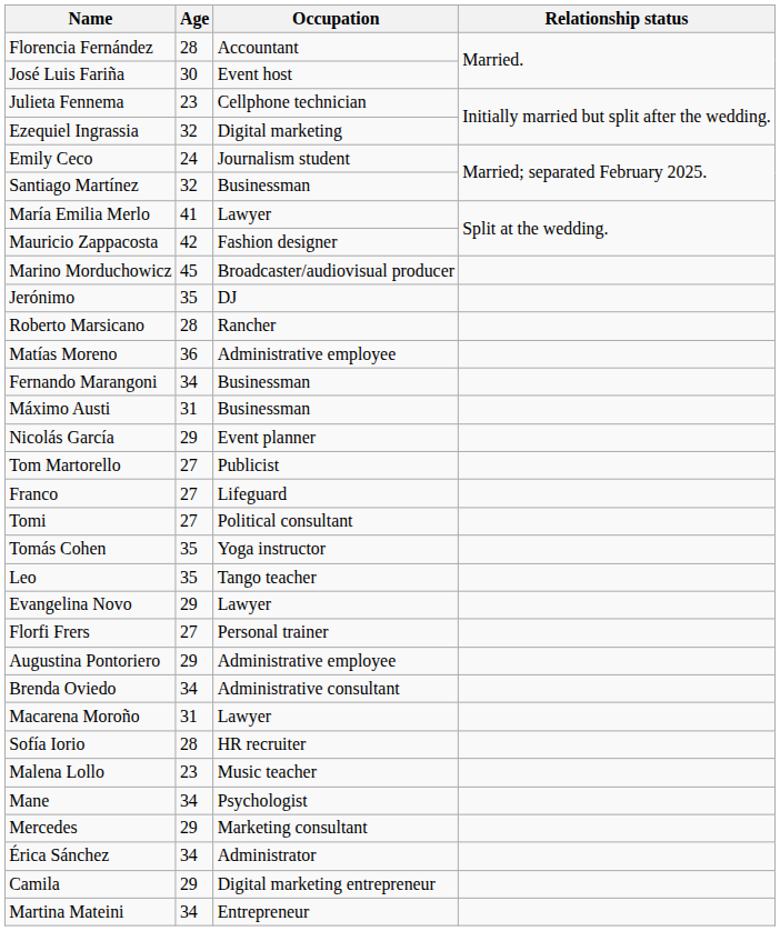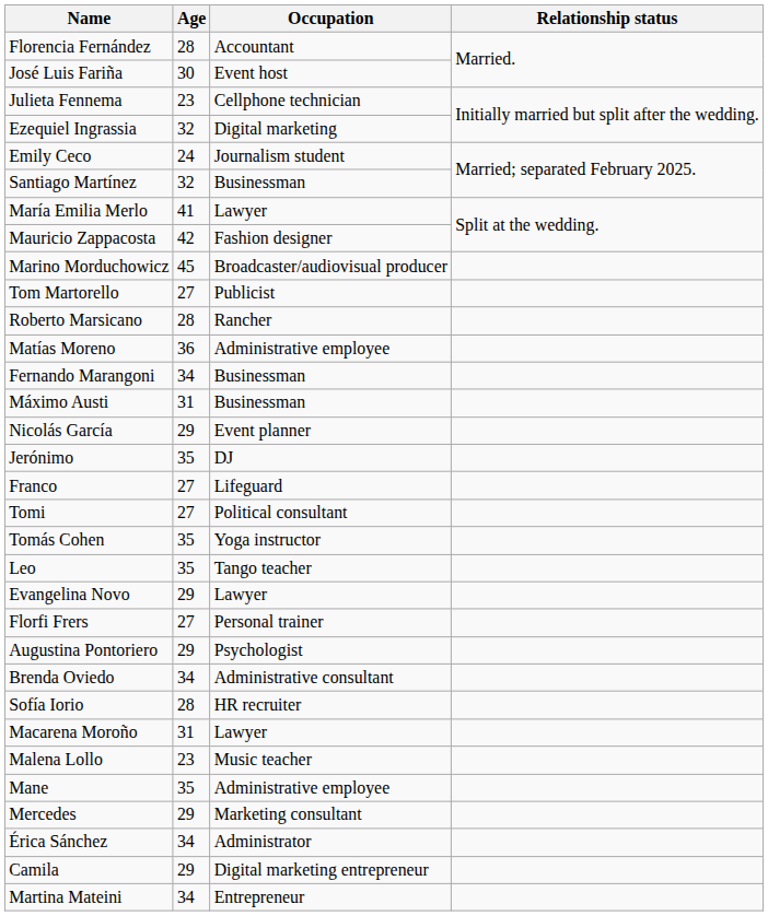 <table class="wikitable sortable">
 <tr>
 <th>Name</th>
 <th>Age</th>
 <th>Occupation</th>
 <th>Relationship status</th>
 </tr>
 <tr>
 <td>Florencia Fernández</td>
 <td>28</td>
 <td>Accountant</td>
 <td rowspan="2">Married.</td>
 </tr>
 <tr>
 <td>José Luis Fariña</td>
 <td>30</td>
 <td>Event host</td>
 </tr>
 <tr>
 <td>Julieta Fennema</td>
 <td>23</td>
 <td>Cellphone technician</td>
 <td rowspan="2">Initially married but split after the wedding.</td>
 </tr>
 <tr>
 <td>Ezequiel Ingrassia</td>
 <td>32</td>
 <td>Digital marketing</td>
 </tr>
 <tr>
 <td>Emily Ceco</td>
 <td>24</td>
 <td>Journalism student</td>
 <td rowspan="2">Married; separated February 2025.</td>
 </tr>
 <tr>
 <td>Santiago Martínez</td>
 <td>32</td>
 <td>Businessman</td>
 </tr>
 <tr>
 <td>María Emilia Merlo</td>
 <td>41</td>
 <td>Lawyer</td>
 <td rowspan="2">Split at the wedding.</td>
 </tr>
 <tr>
 <td>Mauricio Zappacosta</td>
 <td>42</td>
 <td>Fashion designer</td>
 </tr>
 <tr>
 <td>Marino Morduchowicz</td>
 <td>45</td>
 <td>Broadcaster/audiovisual producer</td>
 <td></td>
 </tr>
 <tr>
-<td>Jerónimo</td>
-<td>35</td>
-<td>DJ</td>
+<td>Tom Martorello</td>
+<td>27</td>
+<td>Publicist</td>
 <td></td>
 </tr>
 <tr>
 <td>Roberto Marsicano</td>
 <td>28</td>
 <td>Rancher</td>
 <td></td>
 </tr>
 <tr>
 <td>Matías Moreno</td>
 <td>36</td>
 <td>Administrative employee</td>
 <td></td>
 </tr>
 <tr>
 <td>Fernando Marangoni</td>
 <td>34</td>
 <td>Businessman</td>
 <td></td>
 </tr>
 <tr>
 <td>Máximo Austi</td>
 <td>31</td>
 <td>Businessman</td>
 <td></td>
 </tr>
 <tr>
 <td>Nicolás García</td>
 <td>29</td>
 <td>Event planner</td>
 <td></td>
 </tr>
 <tr>
-<td>Tom Martorello</td>
-<td>27</td>
-<td>Publicist</td>
+<td>Jerónimo</td>
+<td>35</td>
+<td>DJ</td>
 <td></td>
 </tr>
 <tr>
 <td>Franco</td>
 <td>27</td>
 <td>Lifeguard</td>
 <td></td>
 </tr>
 <tr>
 <td>Tomi</td>
 <td>27</td>
 <td>Political consultant</td>
 <td></td>
 </tr>
 <tr>
 <td>Tomás Cohen</td>
 <td>35</td>
 <td>Yoga instructor</td>
 <td></td>
 </tr>
 <tr>
 <td>Leo</td>
 <td>35</td>
 <td>Tango teacher</td>
 <td></td>
 </tr>
 <tr>
 <td>Evangelina Novo</td>
 <td>29</td>
 <td>Lawyer</td>
 <td></td>
 </tr>
 <tr>
 <td>Florfi Frers</td>
 <td>27</td>
 <td>Personal trainer</td>
 <td></td>
 </tr>
 <tr>
 <td>Augustina Pontoriero</td>
 <td>29</td>
-<td>Administrative employee</td>
+<td>Psychologist</td>
 <td></td>
 </tr>
 <tr>
 <td>Brenda Oviedo</td>
 <td>34</td>
 <td>Administrative consultant</td>
 <td></td>
 </tr>
 <tr>
+<td>Sofía Iorio</td>
+<td>28</td>
+<td>HR recruiter</td>
+<td></td>
+</tr>
+<tr>
 <td>Macarena Moroño</td>
 <td>31</td>
 <td>Lawyer</td>
-<td></td>
-</tr>
-<tr>
-<td>Sofía Iorio</td>
-<td>28</td>
-<td>HR recruiter</td>
 <td></td>
 </tr>
 <tr>
 <td>Malena Lollo</td>
 <td>23</td>
 <td>Music teacher</td>
 <td></td>
 </tr>
 <tr>
 <td>Mane</td>
-<td>34</td>
-<td>Psychologist</td>
+<td>35</td>
+<td>Administrative employee</td>
 <td></td>
 </tr>
 <tr>
 <td>Mercedes</td>
 <td>29</td>
 <td>Marketing consultant</td>
 <td></td>
 </tr>
 <tr>
 <td>Érica Sánchez</td>
 <td>34</td>
 <td>Administrator</td>
 <td></td>
 </tr>
 <tr>
 <td>Camila</td>
 <td>29</td>
 <td>Digital marketing entrepreneur</td>
 <td></td>
 </tr>
 <tr>
 <td>Martina Mateini</td>
 <td>34</td>
 <td>Entrepreneur</td>
 <td></td>
 </tr>
 </table>
